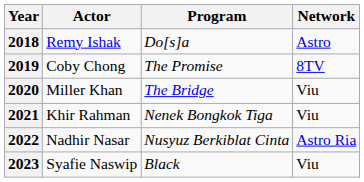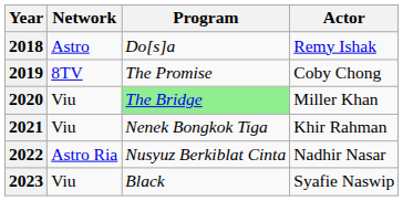 <table class="wikitable plainrowheaders">
 <tr>
 <th>Year</th>
+<th>Network</th>
+<th>Program</th>
 <th>Actor</th>
-<th>Program</th>
-<th>Network</th>
 </tr>
 <tr>
 <th scope="row">2018</th>
+<td><a href='#'>Astro</a></td>
+<td><em>Do[s]a</em></td>
 <td><a href='#'>Remy Ishak</a></td>
-<td><em>Do[s]a</em></td>
-<td><a href='#'>Astro</a></td>
 </tr>
 <tr>
 <th scope="row">2019</th>
+<td><a href='#'>8TV</a></td>
+<td><em>The Promise</em></td>
 <td>Coby Chong</td>
-<td><em>The Promise</em></td>
-<td><a href='#'>8TV</a></td>
 </tr>
 <tr>
 <th scope="row">2020</th>
+<td>Viu</td>
+<td style="background: lightgreen;"><em><a href='#'>The Bridge</a></em></td>
 <td>Miller Khan</td>
-<td><em><a href='#'>The Bridge</a></em></td>
-<td>Viu</td>
 </tr>
 <tr>
 <th scope="row">2021</th>
+<td>Viu</td>
+<td><em>Nenek Bongkok Tiga</em></td>
 <td>Khir Rahman</td>
-<td><em>Nenek Bongkok Tiga</em></td>
-<td>Viu</td>
 </tr>
 <tr>
 <th scope="row">2022</th>
+<td><a href='#'>Astro Ria</a></td>
+<td><em>Nusyuz Berkiblat Cinta</em></td>
 <td>Nadhir Nasar</td>
-<td><em>Nusyuz Berkiblat Cinta</em></td>
-<td><a href='#'>Astro Ria</a></td>
 </tr>
 <tr>
 <th scope="row">2023</th>
+<td>Viu</td>
+<td><em>Black</em></td>
 <td>Syafie Naswip</td>
-<td><em>Black</em></td>
-<td>Viu</td>
 </tr>
 </table>
